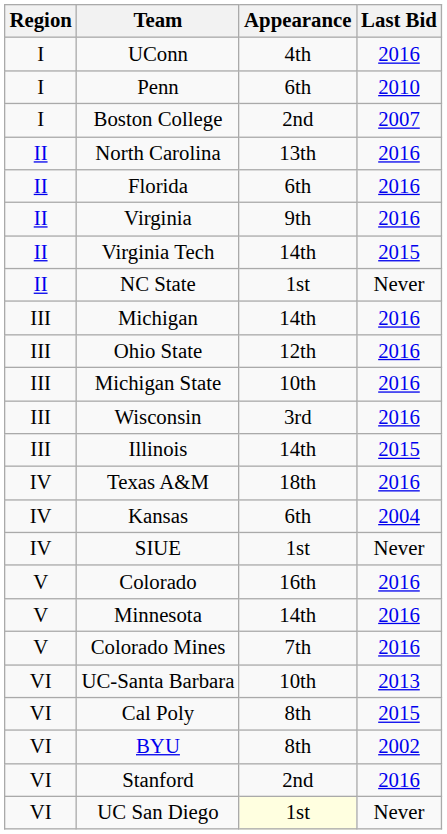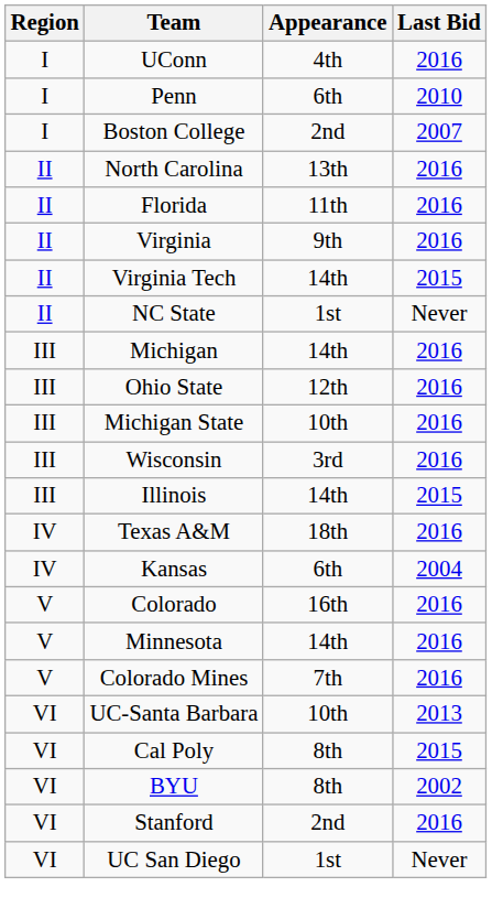 <table class="wikitable sortable" style="text-align:center">
 <tr>
 <th>Region</th>
 <th>Team</th>
 <th>Appearance</th>
 <th>Last Bid</th>
 </tr>
 <tr>
 <td>I</td>
 <td>UConn</td>
 <td>4th</td>
 <td><a href='#'>2016</a></td>
 </tr>
 <tr>
 <td>I</td>
 <td>Penn</td>
 <td>6th</td>
 <td><a href='#'>2010</a></td>
 </tr>
 <tr>
 <td>I</td>
 <td>Boston College</td>
 <td>2nd</td>
 <td><a href='#'>2007</a></td>
 </tr>
 <tr>
 <td><a href='#'>II</a></td>
 <td>North Carolina</td>
 <td>13th</td>
 <td><a href='#'>2016</a></td>
 </tr>
 <tr>
 <td><a href='#'>II</a></td>
 <td>Florida</td>
-<td>6th</td>
+<td>11th</td>
 <td><a href='#'>2016</a></td>
 </tr>
 <tr>
 <td><a href='#'>II</a></td>
 <td>Virginia</td>
 <td>9th</td>
 <td><a href='#'>2016</a></td>
 </tr>
 <tr>
 <td><a href='#'>II</a></td>
 <td>Virginia Tech</td>
 <td>14th</td>
 <td><a href='#'>2015</a></td>
 </tr>
 <tr>
 <td><a href='#'>II</a></td>
 <td>NC State</td>
 <td>1st</td>
 <td>Never</td>
 </tr>
 <tr>
 <td>III</td>
 <td>Michigan</td>
 <td>14th</td>
 <td><a href='#'>2016</a></td>
 </tr>
 <tr>
 <td>III</td>
 <td>Ohio State</td>
 <td>12th</td>
 <td><a href='#'>2016</a></td>
 </tr>
 <tr>
 <td>III</td>
 <td>Michigan State</td>
 <td>10th</td>
 <td><a href='#'>2016</a></td>
 </tr>
 <tr>
 <td>III</td>
 <td>Wisconsin</td>
 <td>3rd</td>
 <td><a href='#'>2016</a></td>
 </tr>
 <tr>
 <td>III</td>
 <td>Illinois</td>
 <td>14th</td>
 <td><a href='#'>2015</a></td>
 </tr>
 <tr>
 <td>IV</td>
 <td>Texas A&M</td>
 <td>18th</td>
 <td><a href='#'>2016</a></td>
 </tr>
 <tr>
 <td>IV</td>
 <td>Kansas</td>
 <td>6th</td>
 <td><a href='#'>2004</a></td>
 </tr>
 <tr>
-<td>IV</td>
-<td>SIUE</td>
-<td>1st</td>
-<td>Never</td>
-</tr>
-<tr>
 <td>V</td>
 <td>Colorado</td>
 <td>16th</td>
 <td><a href='#'>2016</a></td>
 </tr>
 <tr>
 <td>V</td>
 <td>Minnesota</td>
 <td>14th</td>
 <td><a href='#'>2016</a></td>
 </tr>
 <tr>
 <td>V</td>
 <td>Colorado Mines</td>
 <td>7th</td>
 <td><a href='#'>2016</a></td>
 </tr>
 <tr>
 <td>VI</td>
 <td>UC-Santa Barbara</td>
 <td>10th</td>
 <td><a href='#'>2013</a></td>
 </tr>
 <tr>
 <td>VI</td>
 <td>Cal Poly</td>
 <td>8th</td>
 <td><a href='#'>2015</a></td>
 </tr>
 <tr>
 <td>VI</td>
 <td><a href='#'>BYU</a></td>
 <td>8th</td>
 <td><a href='#'>2002</a></td>
 </tr>
 <tr>
 <td>VI</td>
 <td>Stanford</td>
 <td>2nd</td>
 <td><a href='#'>2016</a></td>
 </tr>
 <tr>
 <td>VI</td>
 <td>UC San Diego</td>
-<td style="background: lightyellow;">1st</td>
+<td>1st</td>
 <td>Never</td>
 </tr>
 </table>
